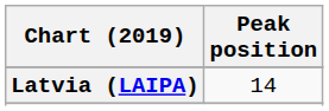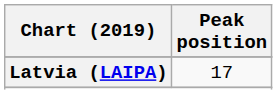 <table class="wikitable sortable plainrowheaders" style="text-align:center">
 <tr>
 <th scope="col">Chart (2019)</th>
 <th scope="col">Peak<br> position</th>
 </tr>
 <tr>
 </tr>
 <tr>
 <th scope="row">Latvia (<a href='#'>LAIPA</a>)</th>
-<td>14</td>
+<td>17</td>
 </tr>
 <tr>
 </tr>
 <tr>
 </tr>
 <tr>
 </tr>
 </table>
